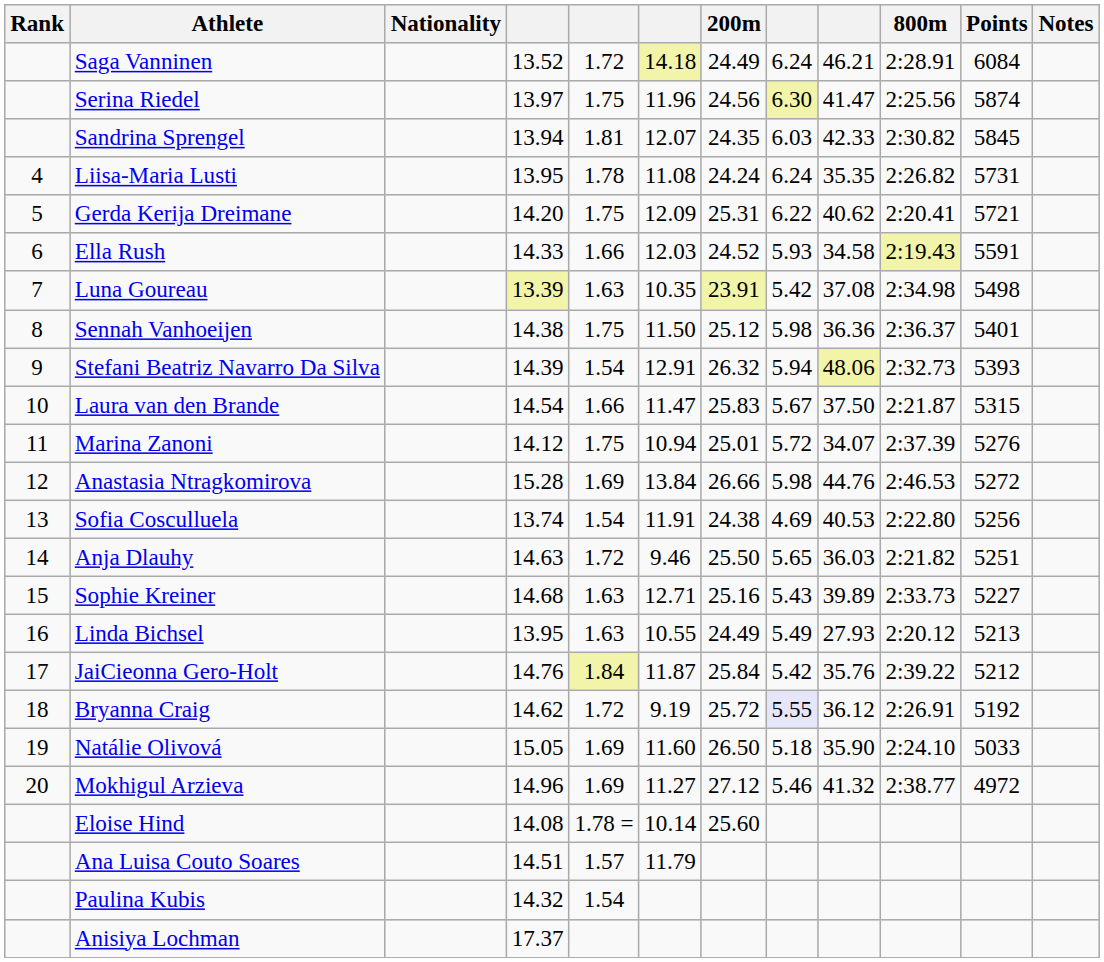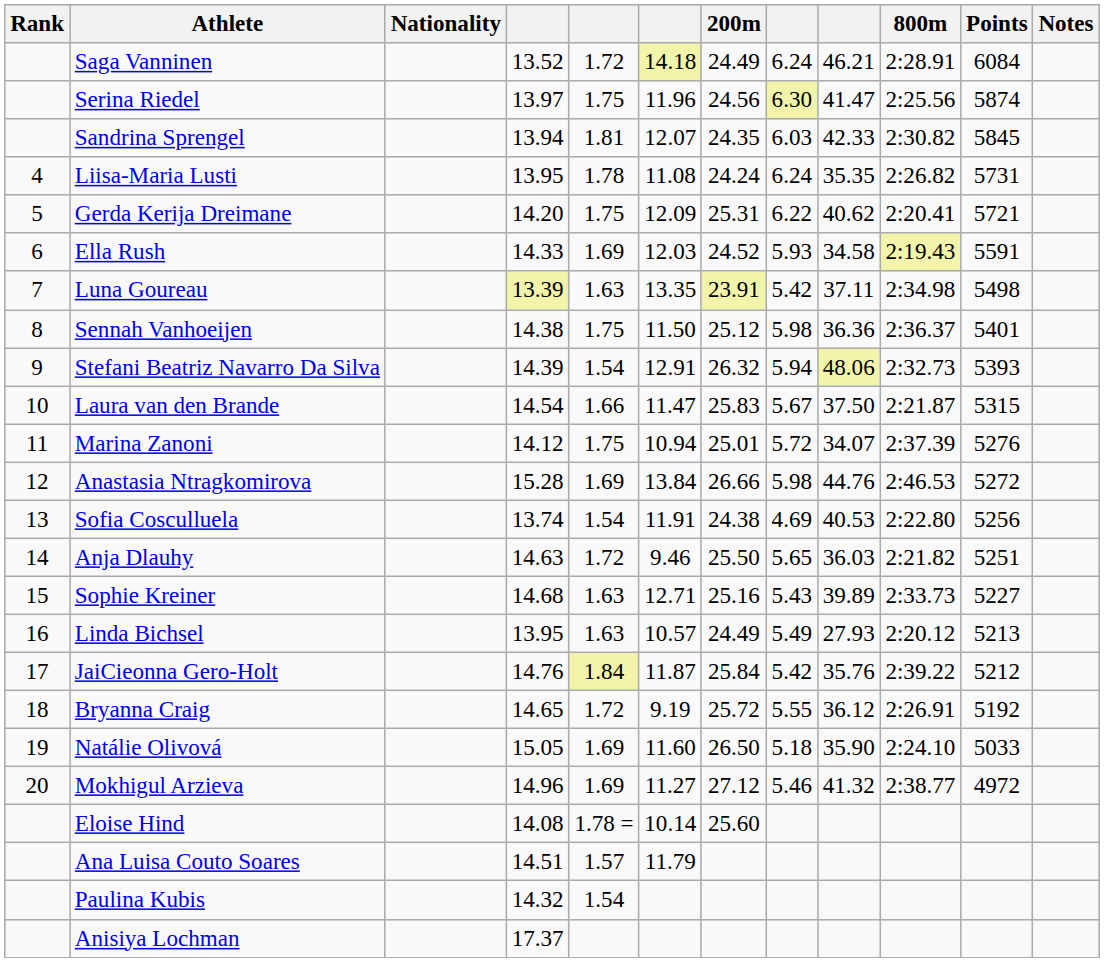 <table class="wikitable sortable" style=" text-align:center; font-size:95%;">
 <tr>
 <th>Rank</th>
 <th>Athlete</th>
 <th>Nationality</th>
 <th></th>
 <th></th>
 <th></th>
 <th>200m</th>
 <th></th>
 <th></th>
 <th>800m</th>
 <th>Points</th>
 <th>Notes</th>
 </tr>
 <tr>
 <td></td>
 <td align=left><a href='#'>Saga Vanninen</a></td>
 <td align=left></td>
 <td>13.52 </td>
 <td>1.72</td>
 <td bgcolor=#F2F5A9>14.18</td>
 <td>24.49 </td>
 <td>6.24</td>
 <td>46.21</td>
 <td>2:28.91</td>
 <td>6084</td>
 <td></td>
 </tr>
 <tr>
 <td></td>
 <td align=left><a href='#'>Serina Riedel</a></td>
 <td align=left></td>
 <td>13.97</td>
 <td>1.75 </td>
 <td>11.96</td>
 <td>24.56 </td>
 <td bgcolor=#F2F5A9>6.30 </td>
 <td>41.47 </td>
 <td>2:25.56</td>
 <td>5874</td>
 <td></td>
 </tr>
 <tr>
 <td></td>
 <td align=left><a href='#'>Sandrina Sprengel</a></td>
 <td align=left></td>
 <td>13.94 </td>
 <td>1.81 </td>
 <td>12.07</td>
 <td>24.35 </td>
 <td>6.03</td>
 <td>42.33</td>
 <td>2:30.82</td>
 <td>5845</td>
 <td></td>
 </tr>
 <tr>
 <td>4</td>
 <td align=left><a href='#'>Liisa-Maria Lusti</a></td>
 <td align=left></td>
 <td>13.95</td>
 <td>1.78</td>
 <td>11.08 </td>
 <td>24.24</td>
 <td>6.24</td>
 <td>35.35</td>
 <td>2:26.82</td>
 <td>5731</td>
 <td></td>
 </tr>
 <tr>
 <td>5</td>
 <td align=left><a href='#'>Gerda Kerija Dreimane</a></td>
 <td align=left></td>
 <td>14.20 </td>
 <td>1.75 </td>
 <td>12.09</td>
 <td>25.31 </td>
 <td>6.22</td>
 <td>40.62</td>
 <td>2:20.41</td>
 <td>5721</td>
 <td></td>
 </tr>
 <tr>
 <td>6</td>
 <td align=left><a href='#'>Ella Rush</a></td>
 <td align=left></td>
 <td>14.33 </td>
-<td>1.66</td>
+<td>1.69</td>
 <td>12.03</td>
 <td>24.52 </td>
 <td>5.93</td>
 <td>34.58 </td>
 <td bgcolor=#F2F5A9>2:19.43</td>
 <td>5591</td>
 <td></td>
 </tr>
 <tr>
 <td>7</td>
 <td align=left><a href='#'>Luna Goureau</a></td>
 <td align=left></td>
 <td bgcolor=#F2F5A9>13.39 </td>
 <td>1.63 </td>
-<td>10.35 </td>
+<td>13.35 </td>
 <td bgcolor=#F2F5A9>23.91  </td>
 <td>5.42</td>
-<td>37.08 </td>
+<td>37.11 </td>
 <td>2:34.98</td>
 <td>5498</td>
 <td></td>
 </tr>
 <tr>
 <td>8</td>
 <td align=left><a href='#'>Sennah Vanhoeijen</a></td>
 <td align=left></td>
 <td>14.38</td>
 <td>1.75 </td>
 <td>11.50 </td>
 <td>25.12</td>
 <td>5.98</td>
 <td>36.36 </td>
 <td>2:36.37</td>
 <td>5401</td>
 <td></td>
 </tr>
 <tr>
 <td>9</td>
 <td align=left><a href='#'>Stefani Beatriz Navarro Da Silva</a></td>
 <td align=left></td>
 <td>14.39</td>
 <td>1.54 </td>
 <td>12.91 </td>
 <td>26.32 </td>
 <td>5.94 </td>
 <td bgcolor=#F2F5A9>48.06</td>
 <td>2:32.73</td>
 <td>5393</td>
 <td></td>
 </tr>
 <tr>
 <td>10</td>
 <td align=left><a href='#'>Laura van den Brande</a></td>
 <td align=left></td>
 <td>14.54</td>
 <td>1.66</td>
 <td>11.47</td>
 <td>25.83</td>
 <td>5.67 </td>
 <td>37.50 </td>
 <td>2:21.87 </td>
 <td>5315</td>
 <td></td>
 </tr>
 <tr>
 <td>11</td>
 <td align=left><a href='#'>Marina Zanoni</a></td>
 <td align=left></td>
 <td>14.12</td>
 <td>1.75 </td>
 <td>10.94</td>
 <td>25.01</td>
 <td>5.72</td>
 <td>34.07 </td>
 <td>2:37.39</td>
 <td>5276</td>
 <td></td>
 </tr>
 <tr>
 <td>12</td>
 <td align=left><a href='#'>Anastasia Ntragkomirova</a></td>
 <td align=left></td>
 <td>15.28</td>
 <td>1.69 </td>
 <td>13.84</td>
 <td>26.66 </td>
 <td>5.98 </td>
 <td>44.76</td>
 <td>2:46.53</td>
 <td>5272</td>
 <td></td>
 </tr>
 <tr>
 <td>13</td>
 <td align=left><a href='#'>Sofia Cosculluela</a></td>
 <td align=left></td>
 <td>13.74 </td>
 <td>1.54</td>
 <td>11.91</td>
 <td>24.38 </td>
 <td>4.69</td>
 <td>40.53 </td>
 <td>2:22.80 </td>
 <td>5256</td>
 <td></td>
 </tr>
 <tr>
 <td>14</td>
 <td align=left><a href='#'>Anja Dlauhy</a></td>
 <td align=left></td>
 <td>14.63</td>
 <td>1.72</td>
 <td>9.46</td>
 <td>25.50</td>
 <td>5.65</td>
 <td>36.03 </td>
 <td>2:21.82</td>
 <td>5251</td>
 <td></td>
 </tr>
 <tr>
 <td>15</td>
 <td align=left><a href='#'>Sophie Kreiner</a></td>
 <td align=left></td>
 <td>14.68 </td>
 <td>1.63</td>
 <td>12.71</td>
 <td>25.16 </td>
 <td>5.43 </td>
 <td>39.89 </td>
 <td>2:33.73</td>
 <td>5227</td>
 <td></td>
 </tr>
 <tr>
 <td>16</td>
 <td align=left><a href='#'>Linda Bichsel</a></td>
 <td align=left></td>
 <td>13.95</td>
 <td>1.63</td>
-<td>10.55</td>
+<td>10.57</td>
 <td>24.49</td>
 <td>5.49</td>
 <td>27.93</td>
 <td>2:20.12</td>
 <td>5213</td>
 <td></td>
 </tr>
 <tr>
 <td>17</td>
 <td align=left><a href='#'>JaiCieonna Gero-Holt</a></td>
 <td align=left></td>
 <td>14.76</td>
 <td bgcolor=#F2F5A9>1.84 </td>
 <td>11.87</td>
 <td>25.84</td>
 <td>5.42</td>
 <td>35.76</td>
 <td>2:39.22</td>
 <td>5212</td>
 <td></td>
 </tr>
 <tr>
 <td>18</td>
 <td align=left><a href='#'>Bryanna Craig</a></td>
 <td align=left></td>
-<td>14.62</td>
+<td>14.65</td>
 <td>1.72</td>
 <td>9.19</td>
 <td>25.72</td>
-<td style="background: lavender;">5.55</td>
+<td>5.55</td>
 <td>36.12 </td>
 <td>2:26.91</td>
 <td>5192</td>
 <td></td>
 </tr>
 <tr>
 <td>19</td>
 <td align=left><a href='#'>Natálie Olivová</a></td>
 <td align=left></td>
 <td>15.05</td>
 <td>1.69</td>
 <td>11.60</td>
 <td>26.50</td>
 <td>5.18</td>
 <td>35.90</td>
 <td>2:24.10</td>
 <td>5033</td>
 <td></td>
 </tr>
 <tr>
 <td>20</td>
 <td align=left><a href='#'>Mokhigul Arzieva</a></td>
 <td align=left></td>
 <td>14.96</td>
 <td>1.69</td>
 <td>11.27</td>
 <td>27.12</td>
 <td>5.46</td>
 <td>41.32</td>
 <td>2:38.77 </td>
 <td>4972</td>
 <td></td>
 </tr>
 <tr>
 <td></td>
 <td align=left><a href='#'>Eloise Hind</a></td>
 <td align=left></td>
 <td>14.08 </td>
 <td>1.78 =</td>
 <td>10.14</td>
 <td>25.60 </td>
 <td></td>
 <td></td>
 <td></td>
 <td></td>
 <td></td>
 </tr>
 <tr>
 <td></td>
 <td align=left><a href='#'>Ana Luisa Couto Soares</a></td>
 <td align=left></td>
 <td>14.51</td>
 <td>1.57</td>
 <td>11.79</td>
 <td></td>
 <td></td>
 <td></td>
 <td></td>
 <td></td>
 <td></td>
 </tr>
 <tr>
 <td></td>
 <td align=left><a href='#'>Paulina Kubis</a></td>
 <td align=left></td>
 <td>14.32 </td>
 <td>1.54</td>
 <td></td>
 <td></td>
 <td></td>
 <td></td>
 <td></td>
 <td></td>
 <td></td>
 </tr>
 <tr>
 <td></td>
 <td align=left><a href='#'>Anisiya Lochman</a></td>
 <td align=left></td>
 <td>17.37</td>
 <td></td>
 <td></td>
 <td></td>
 <td></td>
 <td></td>
 <td></td>
 <td></td>
 <td></td>
 </tr>
 </table>
